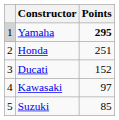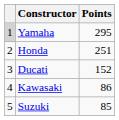 <table class="wikitable" style="font-size: 95%;">
 <tr>
 <th></th>
 <th>Constructor</th>
 <th>Points</th>
 </tr>
 <tr>
 <td align=center style="background: lightgrey;">1</td>
 <td> <a href='#'>Yamaha</a></td>
-<td align=right><strong>295</strong></td>
+<td align=right>295</td>
 </tr>
 <tr>
 <td align=center>2</td>
 <td> <a href='#'>Honda</a></td>
 <td align=right>251</td>
 </tr>
 <tr>
 <td align=center>3</td>
 <td> <a href='#'>Ducati</a></td>
 <td align=right>152</td>
 </tr>
 <tr>
 <td align=center>4</td>
 <td> <a href='#'>Kawasaki</a></td>
-<td align=right>97</td>
+<td align=right>86</td>
 </tr>
 <tr>
 <td align=center>5</td>
 <td> <a href='#'>Suzuki</a></td>
 <td align=right>85</td>
 </tr>
 </table>
